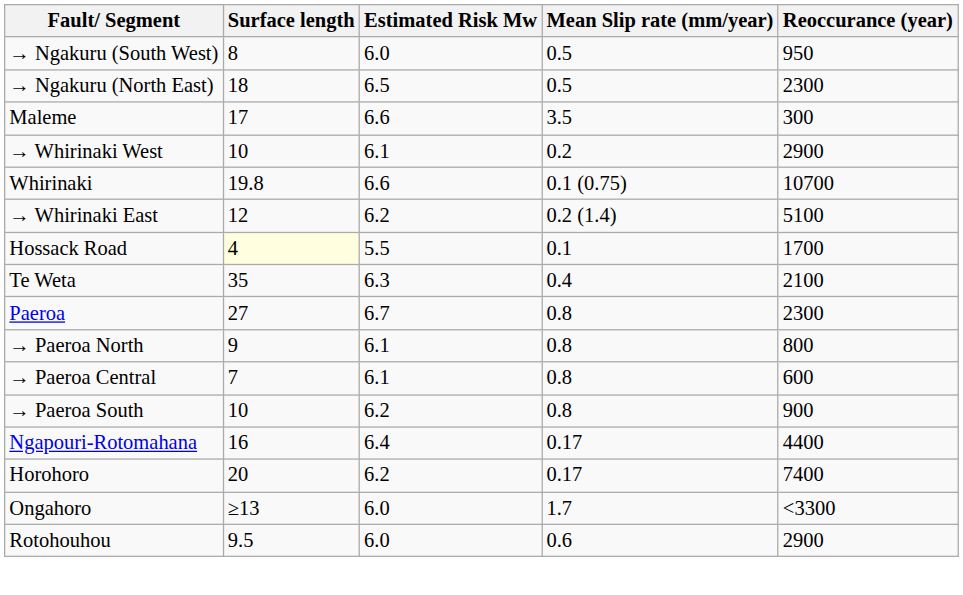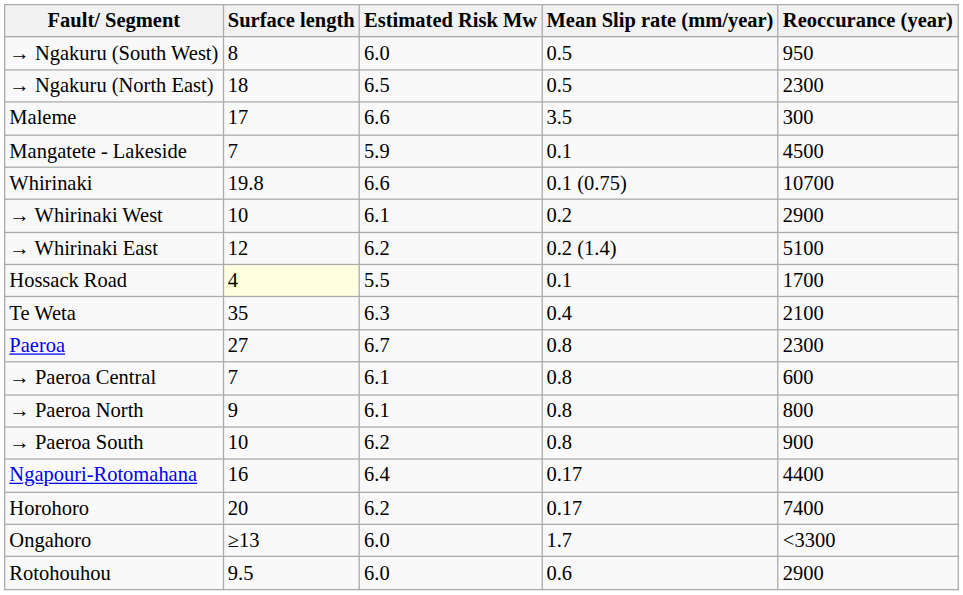 <table class="wikitable sortable">
 <tr>
 <th>Fault/ Segment</th>
 <th>Surface length</th>
 <th>Estimated Risk Mw</th>
 <th>Mean Slip rate (mm/year)</th>
 <th>Reoccurance (year)</th>
 </tr>
 <tr>
 <td>→ Ngakuru (South West)</td>
 <td>8</td>
 <td>6.0</td>
 <td>0.5</td>
 <td>950</td>
 </tr>
 <tr>
 <td>→ Ngakuru (North East)</td>
 <td>18</td>
 <td>6.5</td>
 <td>0.5</td>
 <td>2300</td>
 </tr>
 <tr>
 <td>Maleme</td>
 <td>17</td>
 <td>6.6</td>
 <td>3.5</td>
 <td>300</td>
 </tr>
 <tr>
-<td>→  Whirinaki West</td>
-<td>10</td>
-<td>6.1</td>
-<td>0.2</td>
-<td>2900</td>
+<td>Mangatete - Lakeside</td>
+<td>7</td>
+<td>5.9</td>
+<td>0.1</td>
+<td>4500</td>
 </tr>
 <tr>
 <td>Whirinaki</td>
 <td>19.8</td>
 <td>6.6</td>
 <td>0.1 (0.75)</td>
 <td>10700</td>
+</tr>
+<tr>
+<td>→  Whirinaki West</td>
+<td>10</td>
+<td>6.1</td>
+<td>0.2</td>
+<td>2900</td>
 </tr>
 <tr>
 <td>→  Whirinaki East</td>
 <td>12</td>
 <td>6.2</td>
 <td>0.2 (1.4)</td>
 <td>5100</td>
 </tr>
 <tr>
 <td>Hossack Road</td>
 <td style="background: lightyellow;">4</td>
 <td>5.5</td>
 <td>0.1</td>
 <td>1700</td>
 </tr>
 <tr>
 <td>Te Weta</td>
 <td>35</td>
 <td>6.3</td>
 <td>0.4</td>
 <td>2100</td>
 </tr>
 <tr>
 <td><a href='#'>Paeroa</a></td>
 <td>27</td>
 <td>6.7</td>
 <td>0.8</td>
 <td>2300</td>
 </tr>
 <tr>
+<td>→  Paeroa Central</td>
+<td>7</td>
+<td>6.1</td>
+<td>0.8</td>
+<td>600</td>
+</tr>
+<tr>
 <td>→  Paeroa North</td>
 <td>9</td>
 <td>6.1</td>
 <td>0.8</td>
 <td>800</td>
-</tr>
-<tr>
-<td>→  Paeroa Central</td>
-<td>7</td>
-<td>6.1</td>
-<td>0.8</td>
-<td>600</td>
 </tr>
 <tr>
 <td>→  Paeroa South</td>
 <td>10</td>
 <td>6.2</td>
 <td>0.8</td>
 <td>900</td>
 </tr>
 <tr>
 <td><a href='#'>Ngapouri-Rotomahana</a></td>
 <td>16</td>
 <td>6.4</td>
 <td>0.17</td>
 <td>4400</td>
 </tr>
 <tr>
 <td>Horohoro</td>
 <td>20</td>
 <td>6.2</td>
 <td>0.17</td>
 <td>7400</td>
 </tr>
 <tr>
 <td>Ongahoro</td>
 <td>≥13</td>
 <td>6.0</td>
 <td>1.7</td>
 <td><3300</td>
 </tr>
 <tr>
 <td>Rotohouhou</td>
 <td>9.5</td>
 <td>6.0</td>
 <td>0.6</td>
 <td>2900</td>
 </tr>
 </table>
